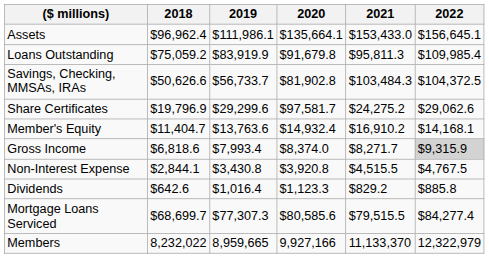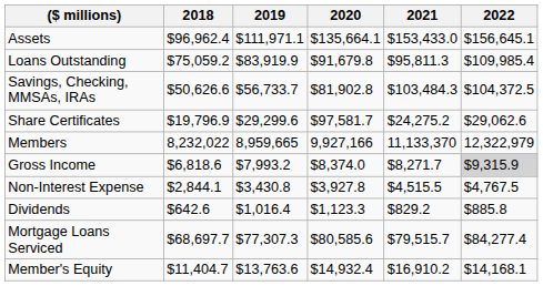 <table class="wikitable">
 <tr>
 <th>($ millions)</th>
 <th>2018</th>
 <th>2019</th>
 <th>2020</th>
 <th>2021</th>
 <th>2022</th>
 </tr>
 <tr>
 <td>Assets</td>
 <td>$96,962.4</td>
-<td>$111,986.1</td>
+<td>$111,971.1</td>
 <td>$135,664.1</td>
 <td>$153,433.0</td>
 <td>$156,645.1</td>
 </tr>
 <tr>
 <td>Loans Outstanding</td>
 <td>$75,059.2</td>
 <td>$83,919.9</td>
 <td>$91,679.8</td>
 <td>$95,811.3</td>
 <td>$109,985.4</td>
 </tr>
 <tr>
 <td>Savings, Checking, MMSAs, IRAs</td>
 <td>$50,626.6</td>
 <td>$56,733.7</td>
 <td>$81,902.8</td>
 <td>$103,484.3</td>
 <td>$104,372.5</td>
 </tr>
 <tr>
 <td>Share Certificates</td>
 <td>$19,796.9</td>
 <td>$29,299.6</td>
 <td>$97,581.7</td>
 <td>$24,275.2</td>
 <td>$29,062.6</td>
 </tr>
 <tr>
-<td>Member's Equity</td>
-<td>$11,404.7</td>
-<td>$13,763.6</td>
-<td>$14,932.4</td>
-<td>$16,910.2</td>
-<td>$14,168.1</td>
+<td>Members</td>
+<td>8,232,022</td>
+<td>8,959,665</td>
+<td>9,927,166</td>
+<td>11,133,370</td>
+<td>12,322,979</td>
 </tr>
 <tr>
 <td>Gross Income</td>
 <td>$6,818.6</td>
-<td>$7,993.4</td>
+<td>$7,993.2</td>
 <td>$8,374.0</td>
 <td>$8,271.7</td>
 <td style="background: lightgrey;">$9,315.9</td>
 </tr>
 <tr>
 <td>Non-Interest Expense</td>
 <td>$2,844.1</td>
 <td>$3,430.8</td>
-<td>$3,920.8</td>
+<td>$3,927.8</td>
 <td>$4,515.5</td>
 <td>$4,767.5</td>
 </tr>
 <tr>
 <td>Dividends</td>
 <td>$642.6</td>
 <td>$1,016.4</td>
 <td>$1,123.3</td>
 <td>$829.2</td>
 <td>$885.8</td>
 </tr>
 <tr>
 <td>Mortgage Loans Serviced</td>
-<td>$68,699.7</td>
+<td>$68,697.7</td>
 <td>$77,307.3</td>
 <td>$80,585.6</td>
-<td>$79,515.5</td>
+<td>$79,515.7</td>
 <td>$84,277.4</td>
 </tr>
 <tr>
-<td>Members</td>
-<td>8,232,022</td>
-<td>8,959,665</td>
-<td>9,927,166</td>
-<td>11,133,370</td>
-<td>12,322,979</td>
+<td>Member's Equity</td>
+<td>$11,404.7</td>
+<td>$13,763.6</td>
+<td>$14,932.4</td>
+<td>$16,910.2</td>
+<td>$14,168.1</td>
 </tr>
 </table>
